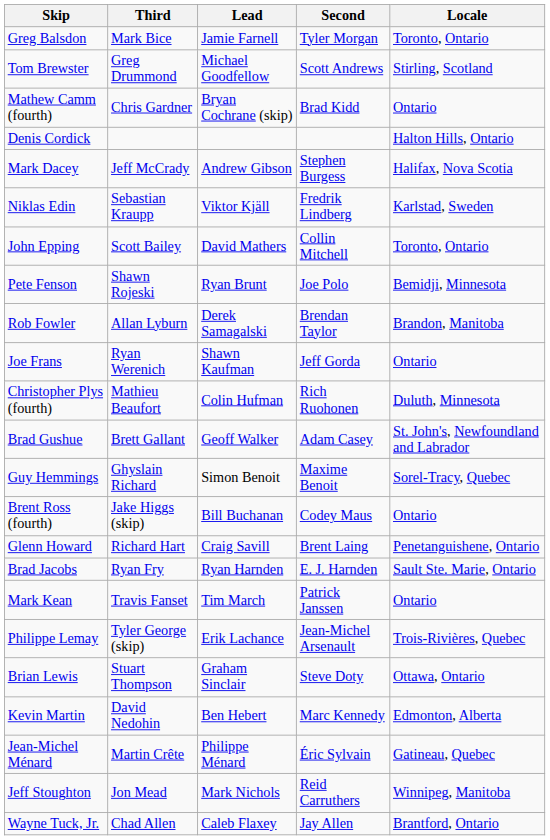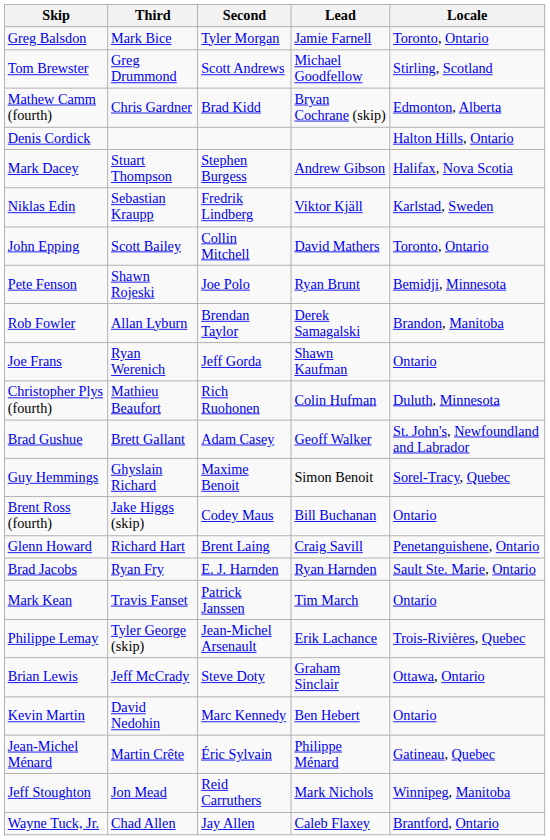 <table class=wikitable>
 <tr>
 <th>Skip</th>
 <th>Third</th>
+<th>Second</th>
 <th>Lead</th>
-<th>Second</th>
 <th>Locale</th>
 </tr>
 <tr>
 <td><a href='#'>Greg Balsdon</a></td>
 <td><a href='#'>Mark Bice</a></td>
+<td><a href='#'>Tyler Morgan</a></td>
 <td><a href='#'>Jamie Farnell</a></td>
-<td><a href='#'>Tyler Morgan</a></td>
 <td> <a href='#'>Toronto</a>, <a href='#'>Ontario</a></td>
 </tr>
 <tr>
 <td><a href='#'>Tom Brewster</a></td>
 <td><a href='#'>Greg Drummond</a></td>
+<td><a href='#'>Scott Andrews</a></td>
 <td><a href='#'>Michael Goodfellow</a></td>
-<td><a href='#'>Scott Andrews</a></td>
 <td> <a href='#'>Stirling</a>, <a href='#'>Scotland</a></td>
 </tr>
 <tr>
 <td><a href='#'>Mathew Camm</a> (fourth)</td>
 <td><a href='#'>Chris Gardner</a></td>
+<td><a href='#'>Brad Kidd</a></td>
 <td><a href='#'>Bryan Cochrane</a> (skip)</td>
-<td><a href='#'>Brad Kidd</a></td>
-<td> <a href='#'>Ontario</a></td>
+<td> <a href='#'>Edmonton</a>, <a href='#'>Alberta</a></td>
 </tr>
 <tr>
 <td><a href='#'>Denis Cordick</a></td>
 <td></td>
 <td></td>
 <td></td>
 <td> <a href='#'>Halton Hills</a>, <a href='#'>Ontario</a></td>
 </tr>
 <tr>
 <td><a href='#'>Mark Dacey</a></td>
-<td><a href='#'>Jeff McCrady</a></td>
+<td><a href='#'>Stuart Thompson</a></td>
+<td><a href='#'>Stephen Burgess</a></td>
 <td><a href='#'>Andrew Gibson</a></td>
-<td><a href='#'>Stephen Burgess</a></td>
 <td> <a href='#'>Halifax</a>, <a href='#'>Nova Scotia</a></td>
 </tr>
 <tr>
 <td><a href='#'>Niklas Edin</a></td>
 <td><a href='#'>Sebastian Kraupp</a></td>
+<td><a href='#'>Fredrik Lindberg</a></td>
 <td><a href='#'>Viktor Kjäll</a></td>
-<td><a href='#'>Fredrik Lindberg</a></td>
 <td> <a href='#'>Karlstad</a>, <a href='#'>Sweden</a></td>
 </tr>
 <tr>
 <td><a href='#'>John Epping</a></td>
 <td><a href='#'>Scott Bailey</a></td>
+<td><a href='#'>Collin Mitchell</a></td>
 <td><a href='#'>David Mathers</a></td>
-<td><a href='#'>Collin Mitchell</a></td>
 <td> <a href='#'>Toronto</a>, <a href='#'>Ontario</a></td>
 </tr>
 <tr>
 <td><a href='#'>Pete Fenson</a></td>
 <td><a href='#'>Shawn Rojeski</a></td>
+<td><a href='#'>Joe Polo</a></td>
 <td><a href='#'>Ryan Brunt</a></td>
-<td><a href='#'>Joe Polo</a></td>
 <td> <a href='#'>Bemidji</a>, <a href='#'>Minnesota</a></td>
 </tr>
 <tr>
 <td><a href='#'>Rob Fowler</a></td>
 <td><a href='#'>Allan Lyburn</a></td>
+<td><a href='#'>Brendan Taylor</a></td>
 <td><a href='#'>Derek Samagalski</a></td>
-<td><a href='#'>Brendan Taylor</a></td>
 <td> <a href='#'>Brandon</a>, <a href='#'>Manitoba</a></td>
 </tr>
 <tr>
 <td><a href='#'>Joe Frans</a></td>
 <td><a href='#'>Ryan Werenich</a></td>
+<td><a href='#'>Jeff Gorda</a></td>
 <td><a href='#'>Shawn Kaufman</a></td>
-<td><a href='#'>Jeff Gorda</a></td>
 <td> <a href='#'>Ontario</a></td>
 </tr>
 <tr>
 <td><a href='#'>Christopher Plys</a> (fourth)</td>
 <td><a href='#'>Mathieu Beaufort</a></td>
+<td><a href='#'>Rich Ruohonen</a></td>
 <td><a href='#'>Colin Hufman</a></td>
-<td><a href='#'>Rich Ruohonen</a></td>
 <td> <a href='#'>Duluth</a>, <a href='#'>Minnesota</a></td>
 </tr>
 <tr>
 <td><a href='#'>Brad Gushue</a></td>
 <td><a href='#'>Brett Gallant</a></td>
+<td><a href='#'>Adam Casey</a></td>
 <td><a href='#'>Geoff Walker</a></td>
-<td><a href='#'>Adam Casey</a></td>
 <td> <a href='#'>St. John's</a>, <a href='#'>Newfoundland and Labrador</a></td>
 </tr>
 <tr>
 <td><a href='#'>Guy Hemmings</a></td>
 <td><a href='#'>Ghyslain Richard</a></td>
+<td><a href='#'>Maxime Benoit</a></td>
 <td>Simon Benoit</td>
-<td><a href='#'>Maxime Benoit</a></td>
 <td> <a href='#'>Sorel-Tracy</a>, <a href='#'>Quebec</a></td>
 </tr>
 <tr>
 <td><a href='#'>Brent Ross</a> (fourth)</td>
 <td><a href='#'>Jake Higgs</a> (skip)</td>
+<td><a href='#'>Codey Maus</a></td>
 <td><a href='#'>Bill Buchanan</a></td>
-<td><a href='#'>Codey Maus</a></td>
 <td> <a href='#'>Ontario</a></td>
 </tr>
 <tr>
 <td><a href='#'>Glenn Howard</a></td>
 <td><a href='#'>Richard Hart</a></td>
+<td><a href='#'>Brent Laing</a></td>
 <td><a href='#'>Craig Savill</a></td>
-<td><a href='#'>Brent Laing</a></td>
 <td> <a href='#'>Penetanguishene</a>, <a href='#'>Ontario</a></td>
 </tr>
 <tr>
 <td><a href='#'>Brad Jacobs</a></td>
 <td><a href='#'>Ryan Fry</a></td>
+<td><a href='#'>E. J. Harnden</a></td>
 <td><a href='#'>Ryan Harnden</a></td>
-<td><a href='#'>E. J. Harnden</a></td>
 <td> <a href='#'>Sault Ste. Marie</a>, <a href='#'>Ontario</a></td>
 </tr>
 <tr>
 <td><a href='#'>Mark Kean</a></td>
 <td><a href='#'>Travis Fanset</a></td>
+<td><a href='#'>Patrick Janssen</a></td>
 <td><a href='#'>Tim March</a></td>
-<td><a href='#'>Patrick Janssen</a></td>
 <td> <a href='#'>Ontario</a></td>
 </tr>
 <tr>
 <td><a href='#'>Philippe Lemay</a></td>
 <td><a href='#'>Tyler George</a> (skip)</td>
+<td><a href='#'>Jean-Michel Arsenault</a></td>
 <td><a href='#'>Erik Lachance</a></td>
-<td><a href='#'>Jean-Michel Arsenault</a></td>
 <td> <a href='#'>Trois-Rivières</a>, <a href='#'>Quebec</a></td>
 </tr>
 <tr>
 <td><a href='#'>Brian Lewis</a></td>
-<td><a href='#'>Stuart Thompson</a></td>
+<td><a href='#'>Jeff McCrady</a></td>
+<td><a href='#'>Steve Doty</a></td>
 <td><a href='#'>Graham Sinclair</a></td>
-<td><a href='#'>Steve Doty</a></td>
 <td> <a href='#'>Ottawa</a>, <a href='#'>Ontario</a></td>
 </tr>
 <tr>
 <td><a href='#'>Kevin Martin</a></td>
 <td><a href='#'>David Nedohin</a></td>
+<td><a href='#'>Marc Kennedy</a></td>
 <td><a href='#'>Ben Hebert</a></td>
-<td><a href='#'>Marc Kennedy</a></td>
-<td> <a href='#'>Edmonton</a>, <a href='#'>Alberta</a></td>
+<td> <a href='#'>Ontario</a></td>
 </tr>
 <tr>
 <td><a href='#'>Jean-Michel Ménard</a></td>
 <td><a href='#'>Martin Crête</a></td>
+<td><a href='#'>Éric Sylvain</a></td>
 <td><a href='#'>Philippe Ménard</a></td>
-<td><a href='#'>Éric Sylvain</a></td>
 <td> <a href='#'>Gatineau</a>, <a href='#'>Quebec</a></td>
 </tr>
 <tr>
 <td><a href='#'>Jeff Stoughton</a></td>
 <td><a href='#'>Jon Mead</a></td>
+<td><a href='#'>Reid Carruthers</a></td>
 <td><a href='#'>Mark Nichols</a></td>
-<td><a href='#'>Reid Carruthers</a></td>
 <td> <a href='#'>Winnipeg</a>, <a href='#'>Manitoba</a></td>
 </tr>
 <tr>
 <td><a href='#'>Wayne Tuck, Jr.</a></td>
 <td><a href='#'>Chad Allen</a></td>
+<td><a href='#'>Jay Allen</a></td>
 <td><a href='#'>Caleb Flaxey</a></td>
-<td><a href='#'>Jay Allen</a></td>
 <td> <a href='#'>Brantford</a>, <a href='#'>Ontario</a></td>
 </tr>
 </table>
